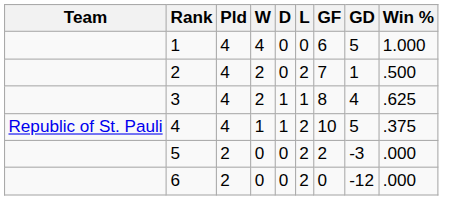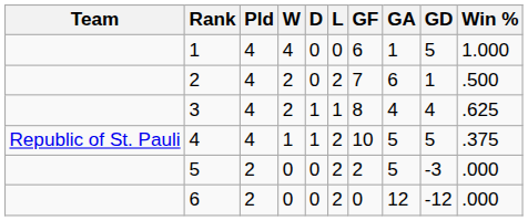 <table class="wikitable">
 <tr>
 <th>Team</th>
 <th>Rank</th>
 <th>Pld</th>
 <th>W</th>
 <th>D</th>
 <th>L</th>
 <th>GF</th>
+<th>GA</th>
 <th>GD</th>
 <th>Win %</th>
 </tr>
 <tr>
 <td></td>
 <td>1</td>
 <td>4</td>
 <td>4</td>
 <td>0</td>
 <td>0</td>
 <td>6</td>
+<td>1</td>
 <td>5</td>
 <td>1.000</td>
 </tr>
 <tr>
 <td></td>
 <td>2</td>
 <td>4</td>
 <td>2</td>
 <td>0</td>
 <td>2</td>
 <td>7</td>
+<td>6</td>
 <td>1</td>
 <td>.500</td>
 </tr>
 <tr>
 <td></td>
 <td>3</td>
 <td>4</td>
 <td>2</td>
 <td>1</td>
 <td>1</td>
 <td>8</td>
 <td>4</td>
+<td>4</td>
 <td>.625</td>
 </tr>
 <tr>
 <td><a href='#'>Republic of St. Pauli</a></td>
 <td>4</td>
 <td>4</td>
 <td>1</td>
 <td>1</td>
 <td>2</td>
 <td>10</td>
 <td>5</td>
+<td>5</td>
 <td>.375</td>
 </tr>
 <tr>
 <td></td>
 <td>5</td>
 <td>2</td>
 <td>0</td>
 <td>0</td>
 <td>2</td>
 <td>2</td>
+<td>5</td>
 <td>-3</td>
 <td>.000</td>
 </tr>
 <tr>
 <td></td>
 <td>6</td>
 <td>2</td>
 <td>0</td>
 <td>0</td>
 <td>2</td>
 <td>0</td>
+<td>12</td>
 <td>-12</td>
 <td>.000</td>
 </tr>
 </table>
